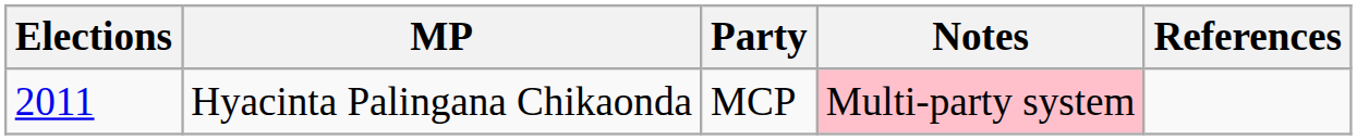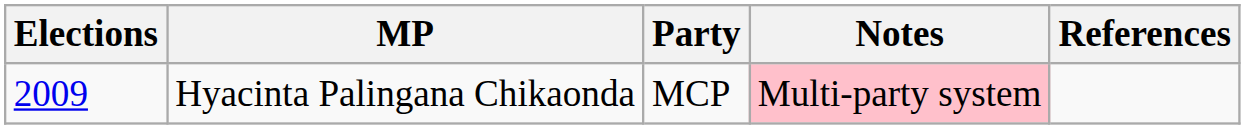 <table class="wikitable">
 <tr>
 <th>Elections</th>
 <th>MP</th>
 <th>Party</th>
 <th>Notes</th>
 <th>References</th>
 </tr>
 <tr>
-<td><a href='#'>2011</a></td>
+<td><a href='#'>2009</a></td>
 <td>Hyacinta Palingana Chikaonda</td>
 <td>MCP</td>
 <td style="background: pink;">Multi-party system</td>
 <td></td>
 </tr>
 </table>
